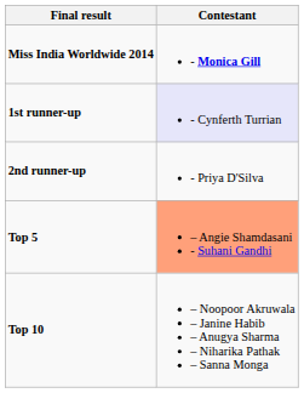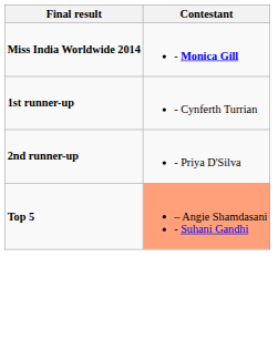 <table class="wikitable">
 <tr>
 <th>Final result</th>
 <th>Contestant</th>
 </tr>
 <tr>
 <td><strong>Miss India Worldwide 2014</strong></td>
 <td><br><ul><li><strong></strong> - <strong><a href='#'>Monica Gill</a></strong></li></ul></td>
 </tr>
 <tr>
 <td><strong>1st runner-up</strong></td>
-<td style="background: lavender;"><br><ul><li><strong></strong> - Cynferth Turrian</li></ul></td>
+<td><br><ul><li><strong></strong> - Cynferth Turrian</li></ul></td>
 </tr>
 <tr>
 <td><strong>2nd runner-up</strong></td>
 <td><br><ul><li><strong></strong> - Priya D'Silva</li></ul></td>
 </tr>
 <tr>
 <td><strong>Top 5</strong></td>
 <td style="background: lightsalmon;"><br><ul><li><strong></strong> – Angie Shamdasani</li><li><strong></strong> - <a href='#'>Suhani Gandhi</a></li></ul></td>
 </tr>
-<tr>
-<td><strong>Top 10</strong></td>
-<td><br><ul><li><strong></strong> – Noopoor Akruwala</li><li><strong></strong> – Janine Habib</li><li><strong></strong> – Anugya Sharma</li><li><strong></strong> – Niharika Pathak</li><li><strong></strong> – Sanna Monga</li></ul></td>
-</tr>
 </table>
